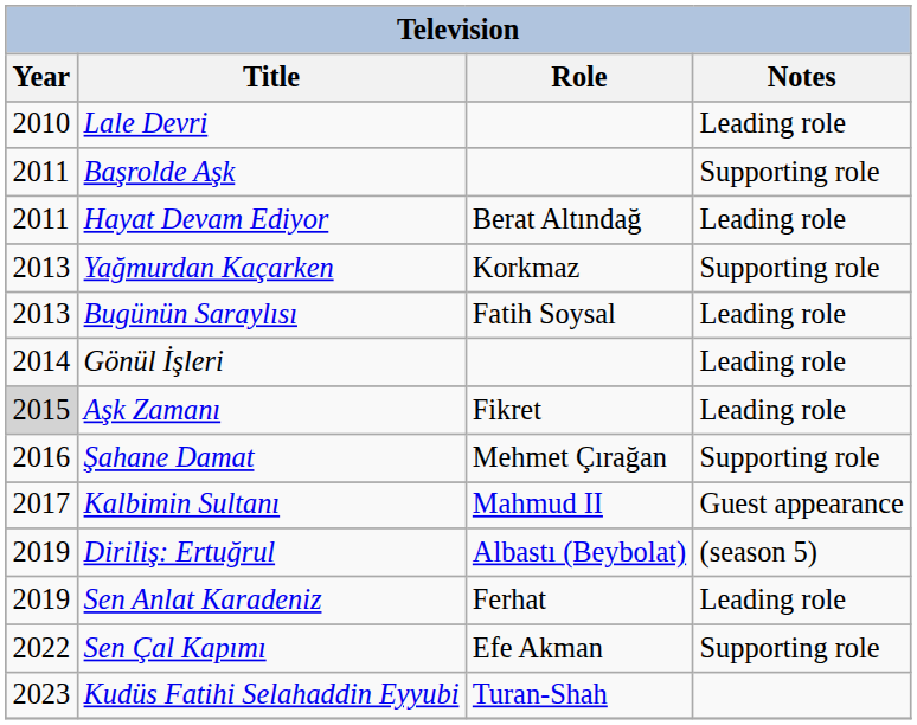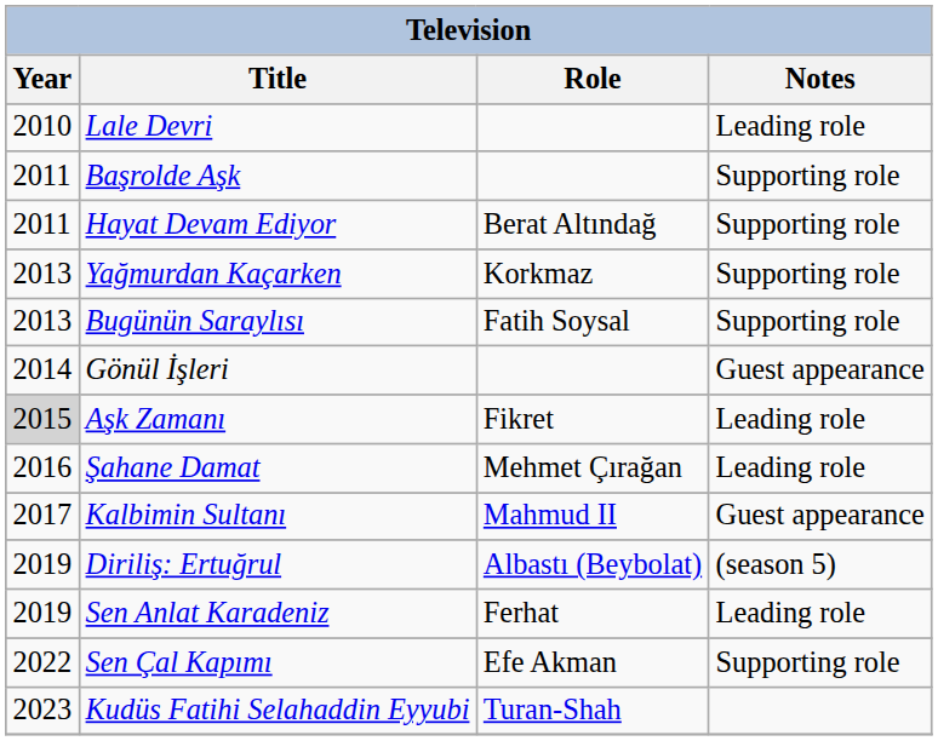 <table class="wikitable" style="font-size: 90%;">
 <tr>
 <th colspan="4" style="background:LightSteelBlue">Television</th>
 </tr>
 <tr>
 <th>Year</th>
 <th>Title</th>
 <th>Role</th>
 <th>Notes</th>
 </tr>
 <tr>
 <td>2010</td>
 <td><em><a href='#'>Lale Devri</a></em></td>
 <td></td>
 <td>Leading role</td>
 </tr>
 <tr>
 <td>2011</td>
 <td><em><a href='#'>Başrolde Aşk</a></em></td>
 <td></td>
 <td>Supporting role</td>
 </tr>
 <tr>
 <td>2011</td>
 <td><em><a href='#'>Hayat Devam Ediyor</a></em></td>
 <td>Berat Altındağ</td>
-<td>Leading role</td>
+<td>Supporting role</td>
 </tr>
 <tr>
 <td>2013</td>
 <td><em><a href='#'>Yağmurdan Kaçarken</a></em></td>
 <td>Korkmaz</td>
 <td>Supporting role</td>
 </tr>
 <tr>
 <td>2013</td>
 <td><em><a href='#'>Bugünün Saraylısı</a></em></td>
 <td>Fatih Soysal</td>
-<td>Leading role</td>
+<td>Supporting role</td>
 </tr>
 <tr>
 <td>2014</td>
 <td><em>Gönül İşleri</em></td>
 <td></td>
-<td>Leading role</td>
+<td>Guest appearance</td>
 </tr>
 <tr>
 <td style="background: lightgrey;">2015</td>
 <td><em><a href='#'>Aşk Zamanı</a></em></td>
 <td>Fikret</td>
 <td>Leading role</td>
 </tr>
 <tr>
 <td>2016</td>
 <td><em><a href='#'>Şahane Damat</a></em></td>
 <td>Mehmet Çırağan</td>
-<td>Supporting role</td>
+<td>Leading role</td>
 </tr>
 <tr>
 <td>2017</td>
 <td><em><a href='#'>Kalbimin Sultanı</a></em></td>
 <td><a href='#'>Mahmud II</a></td>
 <td>Guest appearance</td>
 </tr>
 <tr>
 <td>2019</td>
 <td><em><a href='#'>Diriliş: Ertuğrul</a></em></td>
 <td><a href='#'>Albastı (Beybolat)</a></td>
 <td>(season 5)</td>
 </tr>
 <tr>
 <td>2019</td>
 <td><em><a href='#'>Sen Anlat Karadeniz</a></em></td>
 <td>Ferhat</td>
 <td>Leading role</td>
 </tr>
 <tr>
 <td>2022</td>
 <td><em><a href='#'>Sen Çal Kapımı</a></em></td>
 <td>Efe Akman</td>
 <td>Supporting role</td>
 </tr>
 <tr>
 <td>2023</td>
 <td><em><a href='#'>Kudüs Fatihi Selahaddin Eyyubi</a></em></td>
 <td><a href='#'>Turan-Shah</a></td>
 <td></td>
 </tr>
 <tr>
 </tr>
 </table>
